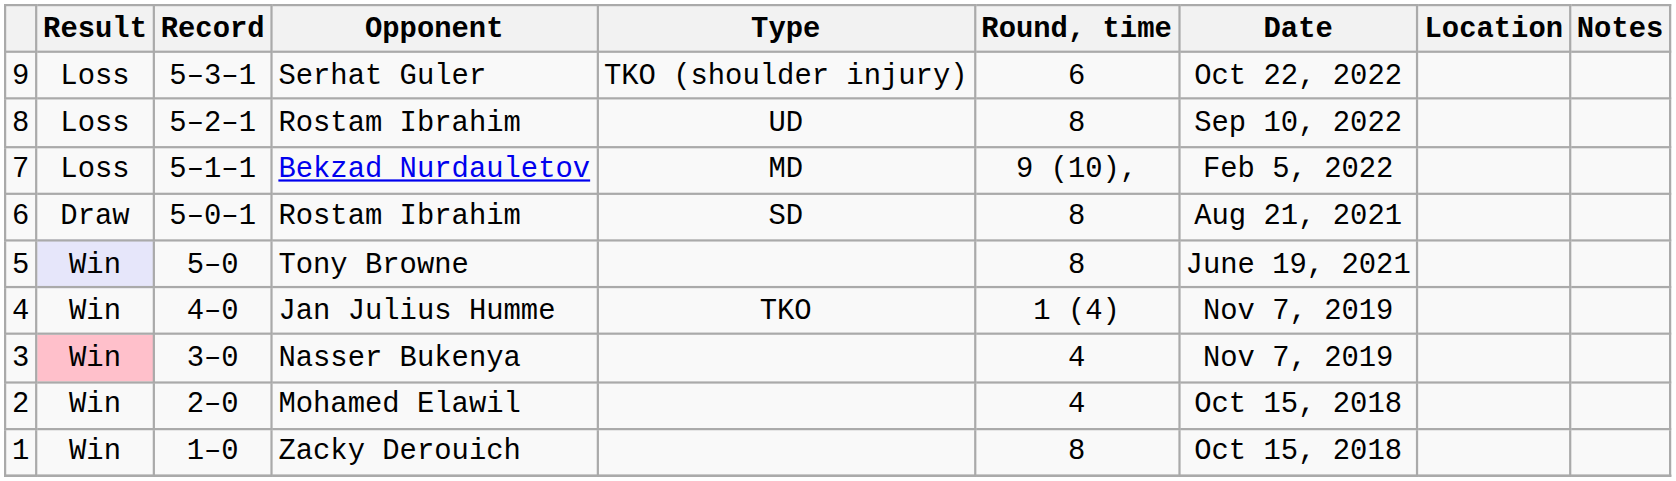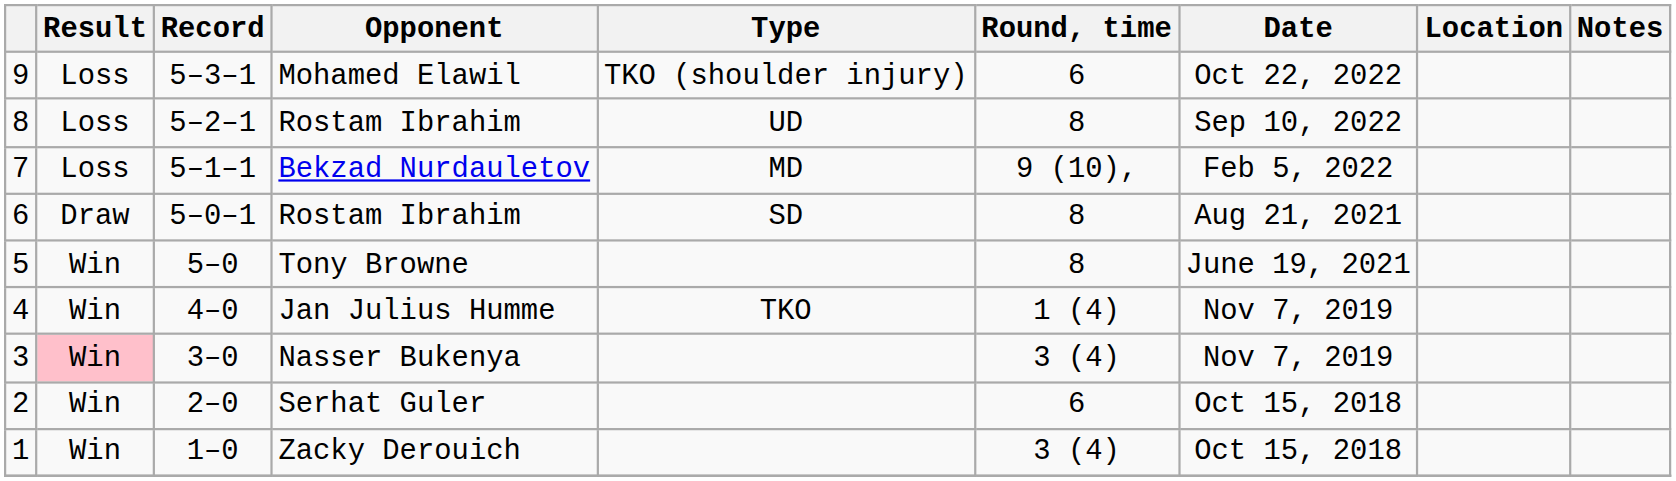 <table class="wikitable" style="text-align:center">
 <tr>
 <th></th>
 <th>Result</th>
 <th>Record</th>
 <th>Opponent</th>
 <th>Type</th>
 <th>Round, time</th>
 <th>Date</th>
 <th>Location</th>
 <th>Notes</th>
 </tr>
 <tr>
 <td>9</td>
 <td>Loss</td>
 <td>5–3–1</td>
-<td style="text-align:left;">Serhat Guler</td>
+<td style="text-align:left;">Mohamed Elawil</td>
 <td>TKO (shoulder injury)</td>
 <td>6</td>
 <td>Oct 22, 2022</td>
 <td style="text-align:left;"></td>
 <td></td>
 </tr>
 <tr>
 <td>8</td>
 <td>Loss</td>
 <td>5–2–1</td>
 <td style="text-align:left;">Rostam Ibrahim</td>
 <td>UD</td>
 <td>8</td>
 <td>Sep 10, 2022</td>
 <td style="text-align:left;"></td>
 <td></td>
 </tr>
 <tr>
 <td>7</td>
 <td>Loss</td>
 <td>5–1–1</td>
 <td style="text-align:left;"><a href='#'>Bekzad Nurdauletov</a></td>
 <td>MD</td>
 <td>9 (10), </td>
 <td>Feb 5, 2022</td>
 <td style="text-align:left;"></td>
 <td style="text-align:left;"></td>
 </tr>
 <tr>
 <td>6</td>
 <td>Draw</td>
 <td>5–0–1</td>
 <td style="text-align:left;">Rostam Ibrahim</td>
 <td>SD</td>
 <td>8</td>
 <td>Aug 21, 2021</td>
 <td style="text-align:left;"></td>
 <td></td>
 </tr>
 <tr>
 <td>5</td>
-<td style="background: lavender;">Win</td>
+<td>Win</td>
 <td>5–0</td>
 <td style="text-align:left;">Tony Browne</td>
 <td></td>
 <td>8</td>
 <td>June 19, 2021</td>
 <td style="text-align:left;"></td>
 <td></td>
 </tr>
 <tr>
 <td>4</td>
 <td>Win</td>
 <td>4–0</td>
 <td style="text-align:left;">Jan Julius Humme</td>
 <td>TKO</td>
 <td>1 (4)</td>
 <td>Nov 7, 2019</td>
 <td style="text-align:left;"></td>
 <td style="text-align:left;"></td>
 </tr>
 <tr>
 <td>3</td>
 <td style="background: pink;">Win</td>
 <td>3–0</td>
 <td style="text-align:left;">Nasser Bukenya</td>
 <td></td>
-<td>4</td>
+<td>3 (4)</td>
 <td>Nov 7, 2019</td>
 <td style="text-align:left;"></td>
 <td></td>
 </tr>
 <tr>
 <td>2</td>
 <td>Win</td>
 <td>2–0</td>
-<td style="text-align:left;">Mohamed Elawil</td>
+<td style="text-align:left;">Serhat Guler</td>
 <td></td>
-<td>4</td>
+<td>6</td>
 <td>Oct 15, 2018</td>
 <td style="text-align:left;"></td>
 <td style="text-align:left;"></td>
 </tr>
 <tr>
 <td>1</td>
 <td>Win</td>
 <td>1–0</td>
 <td style="text-align:left;">Zacky Derouich</td>
 <td></td>
-<td>8</td>
+<td>3 (4)</td>
 <td>Oct 15, 2018</td>
 <td style="text-align:left;"></td>
 <td></td>
 </tr>
 <tr>
 </tr>
 </table>
